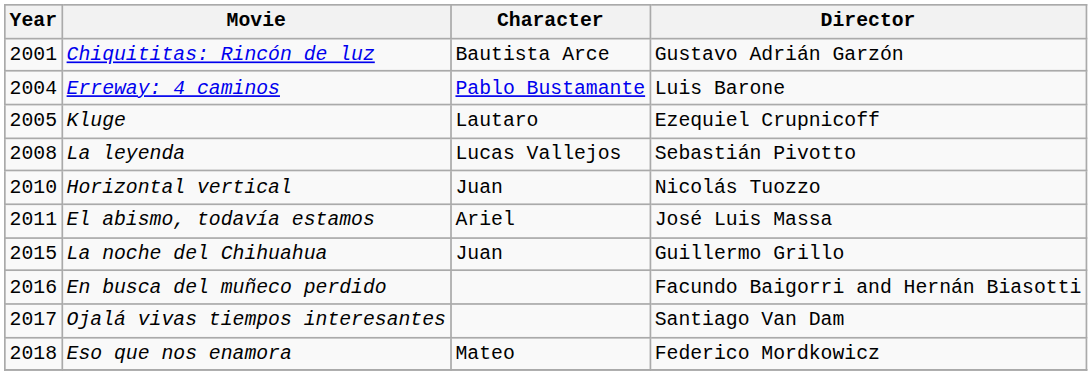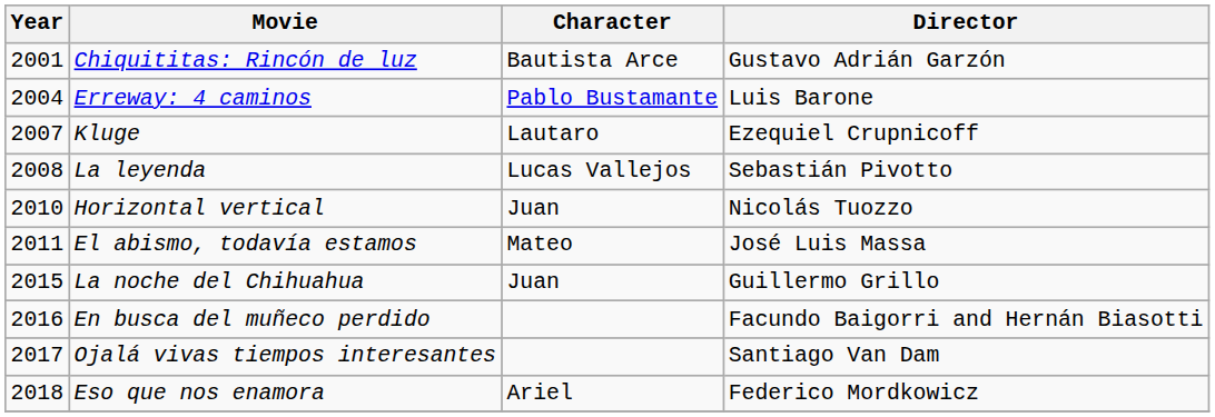 <table class="wikitable" style="font-size: 90%;">
 <tr>
 <th>Year</th>
 <th>Movie</th>
 <th>Character</th>
 <th>Director</th>
 </tr>
 <tr>
 <td>2001</td>
 <td><em><a href='#'>Chiquititas: Rincón de luz</a></em></td>
 <td>Bautista Arce</td>
 <td>Gustavo Adrián Garzón</td>
 </tr>
 <tr>
 <td>2004</td>
 <td><em><a href='#'>Erreway: 4 caminos</a></em></td>
 <td><a href='#'>Pablo Bustamante</a></td>
 <td>Luis Barone</td>
 </tr>
 <tr>
-<td>2005</td>
+<td>2007</td>
 <td><em>Kluge</em></td>
 <td>Lautaro</td>
 <td>Ezequiel Crupnicoff</td>
 </tr>
 <tr>
 <td>2008</td>
 <td><em>La leyenda</em></td>
 <td>Lucas Vallejos</td>
 <td>Sebastián Pivotto</td>
 </tr>
 <tr>
 <td>2010</td>
 <td><em>Horizontal vertical</em></td>
 <td>Juan</td>
 <td>Nicolás Tuozzo</td>
 </tr>
 <tr>
 <td>2011</td>
 <td><em>El abismo, todavía estamos</em></td>
-<td>Ariel</td>
+<td>Mateo</td>
 <td>José Luis Massa</td>
 </tr>
 <tr>
 <td>2015</td>
 <td><em>La noche del Chihuahua</em></td>
 <td>Juan</td>
 <td>Guillermo Grillo</td>
 </tr>
 <tr>
 <td>2016</td>
 <td><em>En busca del muñeco perdido</em></td>
 <td></td>
 <td>Facundo Baigorri and Hernán Biasotti</td>
 </tr>
 <tr>
 <td>2017</td>
 <td><em>Ojalá vivas tiempos interesantes</em></td>
 <td></td>
 <td>Santiago Van Dam</td>
 </tr>
 <tr>
 <td>2018</td>
 <td><em>Eso que nos enamora</em></td>
-<td>Mateo</td>
+<td>Ariel</td>
 <td>Federico Mordkowicz</td>
 </tr>
 <tr>
 </tr>
 </table>
